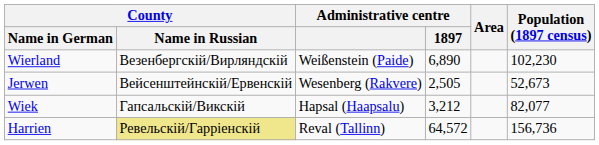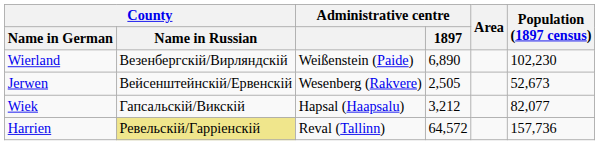 <table class="wikitable sortable">
 <tr>
 <th colspan=2><a href='#'>County</a></th>
 <th colspan="2">Administrative centre</th>
 <th rowspan=2>Area</th>
 <th rowspan=2>Population<br>(<a href='#'>1897 census</a>)</th>
 </tr>
 <tr>
 <th>Name in German</th>
 <th>Name in Russian</th>
 <th></th>
 <th>1897</th>
 </tr>
 <tr>
 <td><a href='#'>Wierland</a></td>
 <td>Везенбергскій/Вирляндскій</td>
 <td>Weißenstein (<a href='#'>Paide</a>)</td>
 <td>6,890</td>
 <td></td>
 <td>102,230</td>
 </tr>
 <tr>
 <td><a href='#'>Jerwen</a></td>
 <td>Вейсенштейнскій/Ервенскій</td>
 <td>Wesenberg (<a href='#'>Rakvere</a>)</td>
 <td>2,505</td>
 <td></td>
 <td>52,673</td>
 </tr>
 <tr>
 <td><a href='#'>Wiek</a></td>
 <td>Гапсальскій/Викскій</td>
 <td>Hapsal (<a href='#'>Haapsalu</a>)</td>
 <td>3,212</td>
 <td></td>
 <td>82,077</td>
 </tr>
 <tr>
 <td><a href='#'>Harrien</a></td>
 <td style="background: khaki;">Ревельскій/Гарріенскій</td>
 <td>Reval (<a href='#'>Tallinn</a>)</td>
 <td>64,572</td>
 <td></td>
-<td>156,736</td>
+<td>157,736</td>
 </tr>
 </table>
